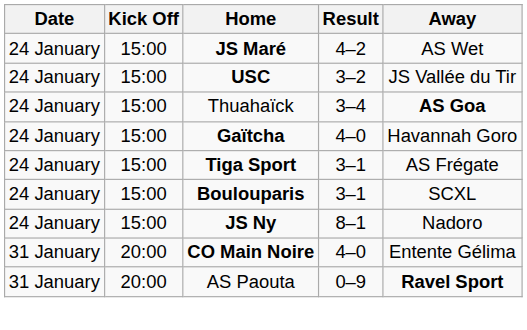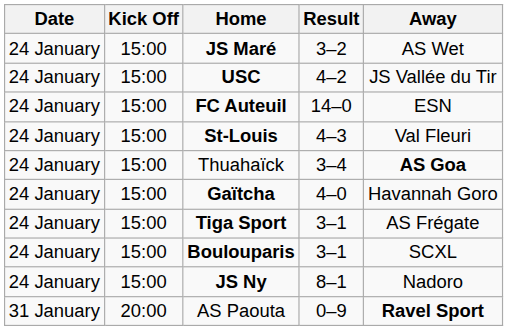 <table class="wikitable" style="text-align:center;">
 <tr>
 <th scope="col">Date</th>
 <th scope="col">Kick Off</th>
 <th scope="col">Home</th>
 <th scope="col">Result</th>
 <th scope="col">Away</th>
 </tr>
 <tr>
 <td>24 January</td>
 <td>15:00</td>
 <td><strong>JS Maré</strong></td>
-<td>4–2</td>
+<td>3–2</td>
 <td>AS Wet</td>
 </tr>
 <tr>
 <td>24 January</td>
 <td>15:00</td>
 <td><strong>USC</strong></td>
-<td>3–2</td>
+<td>4–2</td>
 <td>JS Vallée du Tir</td>
+</tr>
+<tr>
+<td>24 January</td>
+<td>15:00</td>
+<td><strong>FC Auteuil</strong></td>
+<td>14–0</td>
+<td>ESN</td>
+</tr>
+<tr>
+<td>24 January</td>
+<td>15:00</td>
+<td><strong>St-Louis</strong></td>
+<td>4–3</td>
+<td>Val Fleuri</td>
 </tr>
 <tr>
 <td>24 January</td>
 <td>15:00</td>
 <td>Thuahaïck</td>
 <td>3–4</td>
 <td><strong>AS Goa</strong></td>
 </tr>
 <tr>
 <td>24 January</td>
 <td>15:00</td>
 <td><strong>Gaïtcha</strong></td>
 <td>4–0</td>
 <td>Havannah Goro</td>
 </tr>
 <tr>
 <td>24 January</td>
 <td>15:00</td>
 <td><strong>Tiga Sport</strong></td>
 <td>3–1</td>
 <td>AS Frégate</td>
 </tr>
 <tr>
 <td>24 January</td>
 <td>15:00</td>
 <td><strong>Boulouparis</strong></td>
 <td>3–1</td>
 <td>SCXL</td>
 </tr>
 <tr>
 <td>24 January</td>
 <td>15:00</td>
 <td><strong>JS Ny</strong></td>
 <td>8–1</td>
 <td>Nadoro</td>
 </tr>
 <tr>
 <td>31 January</td>
 <td>20:00</td>
-<td><strong>CO Main Noire</strong></td>
-<td>4–0</td>
-<td>Entente Gélima</td>
-</tr>
-<tr>
-<td>31 January</td>
-<td>20:00</td>
 <td>AS Paouta</td>
 <td>0–9</td>
 <td><strong>Ravel Sport</strong></td>
 </tr>
 </table>
